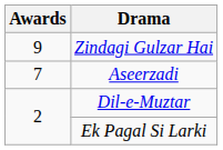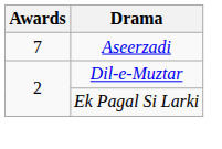 <table class="wikitable" style="text-align:center">
 <tr>
 <th scope="col">Awards</th>
 <th scope="col">Drama</th>
-</tr>
-<tr>
-<td>9</td>
-<td><em><a href='#'>Zindagi Gulzar Hai</a></em></td>
 </tr>
 <tr>
 <td>7</td>
 <td><em><a href='#'>Aseerzadi</a></em></td>
 </tr>
 <tr>
 <td rowspan=2>2</td>
 <td><em><a href='#'>Dil-e-Muztar</a></em></td>
 </tr>
 <tr>
 <td><em>Ek Pagal Si Larki</em></td>
 </tr>
 </table>
